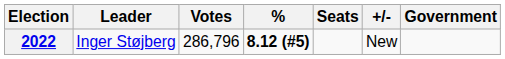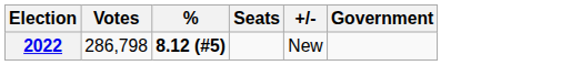 <table class="wikitable" style="text-align:right;">
 <tr>
 <th>Election</th>
-<th>Leader</th>
 <th>Votes</th>
 <th>%</th>
 <th>Seats</th>
 <th>+/-</th>
 <th>Government</th>
 </tr>
 <tr>
 <th><a href='#'>2022</a></th>
-<td><a href='#'>Inger Støjberg</a></td>
-<td>286,796</td>
+<td>286,798</td>
 <td><strong>8.12 (#5)</strong></td>
 <td></td>
 <td>New</td>
 <td></td>
 </tr>
 </table>
